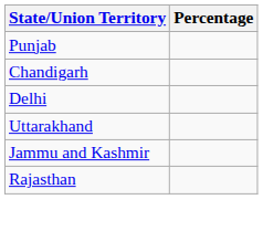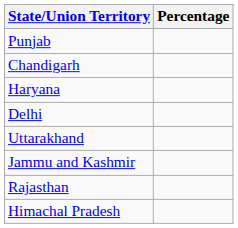 <table class="sortable wikitable floatright">
 <tr>
 <th><a href='#'>State/Union Territory</a></th>
 <th>Percentage</th>
 </tr>
 <tr>
 <td><a href='#'>Punjab</a></td>
 <td></td>
 </tr>
 <tr>
 <td><a href='#'>Chandigarh</a></td>
+<td></td>
+</tr>
+<tr>
+<td><a href='#'>Haryana</a></td>
 <td></td>
 </tr>
 <tr>
 <td><a href='#'>Delhi</a></td>
 <td></td>
 </tr>
 <tr>
 <td><a href='#'>Uttarakhand</a></td>
 <td></td>
 </tr>
 <tr>
 <td><a href='#'>Jammu and Kashmir</a></td>
 <td></td>
 </tr>
 <tr>
 <td><a href='#'>Rajasthan</a></td>
 <td></td>
 </tr>
+<tr>
+<td><a href='#'>Himachal Pradesh</a></td>
+<td></td>
+</tr>
 </table>
